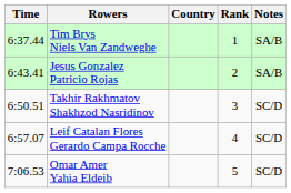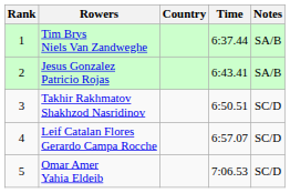 <table class="wikitable" style="text-align:center">
 <tr>
-<th>Time</th>
+<th>Rank</th>
 <th>Rowers</th>
 <th>Country</th>
-<th>Rank</th>
+<th>Time</th>
 <th>Notes</th>
 </tr>
 <tr bgcolor=ccffcc>
-<td>6:37.44</td>
+<td>1</td>
 <td align="left"><a href='#'>Tim Brys</a><br><a href='#'>Niels Van Zandweghe</a></td>
 <td align="left"></td>
-<td>1</td>
+<td>6:37.44</td>
 <td>SA/B</td>
 </tr>
 <tr bgcolor=ccffcc>
-<td>6:43.41</td>
+<td>2</td>
 <td align="left"><a href='#'>Jesus Gonzalez</a><br><a href='#'>Patricio Rojas</a></td>
 <td align="left"></td>
-<td>2</td>
+<td>6:43.41</td>
 <td>SA/B</td>
 </tr>
 <tr>
-<td>6:50.51</td>
+<td>3</td>
 <td align="left"><a href='#'>Takhir Rakhmatov</a><br><a href='#'>Shakhzod Nasridinov</a></td>
 <td align="left"></td>
-<td>3</td>
+<td>6:50.51</td>
 <td>SC/D</td>
 </tr>
 <tr>
-<td>6:57.07</td>
+<td>4</td>
 <td align="left"><a href='#'>Leif Catalan Flores</a><br><a href='#'>Gerardo Campa Rocche</a></td>
 <td align="left"></td>
-<td>4</td>
+<td>6:57.07</td>
 <td>SC/D</td>
 </tr>
 <tr>
-<td>7:06.53</td>
+<td>5</td>
 <td align="left"><a href='#'>Omar Amer</a><br><a href='#'>Yahia Eldeib</a></td>
 <td align="left"></td>
-<td>5</td>
+<td>7:06.53</td>
 <td>SC/D</td>
 </tr>
 </table>
